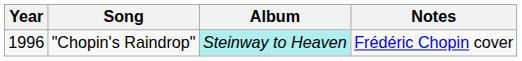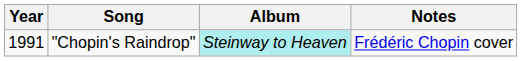 <table class="wikitable">
 <tr>
 <th>Year</th>
 <th>Song</th>
 <th>Album</th>
 <th>Notes</th>
 </tr>
 <tr>
-<td>1996</td>
+<td>1991</td>
 <td>"Chopin's Raindrop"</td>
 <td style="background: paleturquoise;"><em>Steinway to Heaven</em></td>
 <td><a href='#'>Frédéric Chopin</a> cover</td>
 </tr>
 </table>
